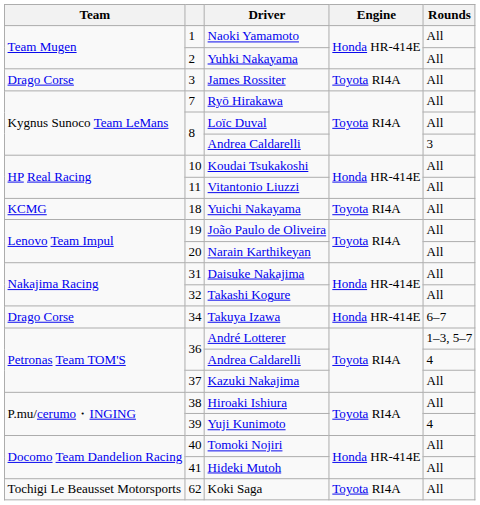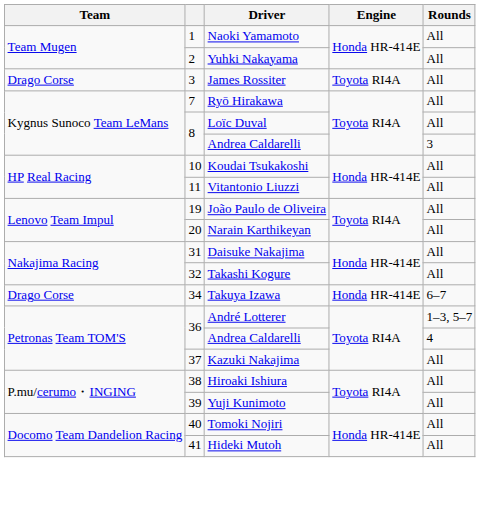 <table class="wikitable" style="font-size:85%">
 <tr>
 <th>Team</th>
 <th></th>
 <th>Driver</th>
 <th>Engine</th>
 <th>Rounds</th>
 </tr>
 <tr>
 <td rowspan=2> <a href='#'>Team Mugen</a></td>
 <td>1</td>
 <td> <a href='#'>Naoki Yamamoto</a></td>
 <td rowspan=2><a href='#'>Honda</a> HR-414E</td>
 <td>All</td>
 </tr>
 <tr>
 <td>2</td>
 <td> <a href='#'>Yuhki Nakayama</a></td>
 <td>All</td>
 </tr>
 <tr>
 <td> <a href='#'>Drago Corse</a></td>
 <td>3</td>
 <td> <a href='#'>James Rossiter</a></td>
 <td><a href='#'>Toyota</a> RI4A</td>
 <td>All</td>
 </tr>
 <tr>
 <td rowspan=3> Kygnus Sunoco <a href='#'>Team LeMans</a></td>
 <td>7</td>
 <td> <a href='#'>Ryō Hirakawa</a></td>
 <td rowspan=3><a href='#'>Toyota</a> RI4A</td>
 <td>All</td>
 </tr>
 <tr>
 <td rowspan=2>8</td>
 <td> <a href='#'>Loïc Duval</a></td>
 <td>All</td>
 </tr>
 <tr>
 <td> <a href='#'>Andrea Caldarelli</a></td>
 <td>3</td>
 </tr>
 <tr>
 <td rowspan=2> <a href='#'>HP</a> <a href='#'>Real Racing</a></td>
 <td>10</td>
 <td> <a href='#'>Koudai Tsukakoshi</a></td>
 <td rowspan=2><a href='#'>Honda</a> HR-414E</td>
 <td>All</td>
 </tr>
 <tr>
 <td>11</td>
 <td> <a href='#'>Vitantonio Liuzzi</a></td>
-<td>All</td>
-</tr>
-<tr>
-<td> <a href='#'>KCMG</a></td>
-<td>18</td>
-<td> <a href='#'>Yuichi Nakayama</a></td>
-<td><a href='#'>Toyota</a> RI4A</td>
 <td>All</td>
 </tr>
 <tr>
 <td rowspan=2> <a href='#'>Lenovo</a> <a href='#'>Team Impul</a></td>
 <td>19</td>
 <td> <a href='#'>João Paulo de Oliveira</a></td>
 <td rowspan=2><a href='#'>Toyota</a> RI4A</td>
 <td>All</td>
 </tr>
 <tr>
 <td>20</td>
 <td> <a href='#'>Narain Karthikeyan</a></td>
 <td>All</td>
 </tr>
 <tr>
 <td rowspan=2> <a href='#'>Nakajima Racing</a></td>
 <td>31</td>
 <td> <a href='#'>Daisuke Nakajima</a></td>
 <td rowspan=2><a href='#'>Honda</a> HR-414E</td>
 <td>All</td>
 </tr>
 <tr>
 <td>32</td>
 <td> <a href='#'>Takashi Kogure</a></td>
 <td>All</td>
 </tr>
 <tr>
 <td> <a href='#'>Drago Corse</a></td>
 <td>34</td>
 <td> <a href='#'>Takuya Izawa</a></td>
 <td><a href='#'>Honda</a> HR-414E</td>
 <td>6–7</td>
 </tr>
 <tr>
 <td rowspan=3> <a href='#'>Petronas</a> <a href='#'>Team TOM'S</a></td>
 <td rowspan=2>36</td>
 <td> <a href='#'>André Lotterer</a></td>
 <td rowspan=3><a href='#'>Toyota</a> RI4A</td>
 <td>1–3, 5–7</td>
 </tr>
 <tr>
 <td> <a href='#'>Andrea Caldarelli</a></td>
 <td>4</td>
 </tr>
 <tr>
 <td>37</td>
 <td> <a href='#'>Kazuki Nakajima</a></td>
 <td>All</td>
 </tr>
 <tr>
 <td rowspan=2> P.mu/<a href='#'>cerumo</a>・<a href='#'>INGING</a></td>
 <td>38</td>
 <td> <a href='#'>Hiroaki Ishiura</a></td>
 <td rowspan=2><a href='#'>Toyota</a> RI4A</td>
 <td>All</td>
 </tr>
 <tr>
 <td>39</td>
 <td> <a href='#'>Yuji Kunimoto</a></td>
-<td>4</td>
+<td>All</td>
 </tr>
 <tr>
 <td rowspan=2> <a href='#'>Docomo</a> <a href='#'>Team Dandelion Racing</a></td>
 <td>40</td>
 <td> <a href='#'>Tomoki Nojiri</a></td>
 <td rowspan=2><a href='#'>Honda</a> HR-414E</td>
 <td>All</td>
 </tr>
 <tr>
 <td>41</td>
 <td> <a href='#'>Hideki Mutoh</a></td>
 <td>All</td>
 </tr>
-<tr>
-<td> Tochigi Le Beausset Motorsports</td>
-<td>62</td>
-<td> Koki Saga</td>
-<td><a href='#'>Toyota</a> RI4A</td>
-<td>All</td>
-</tr>
 </table>
